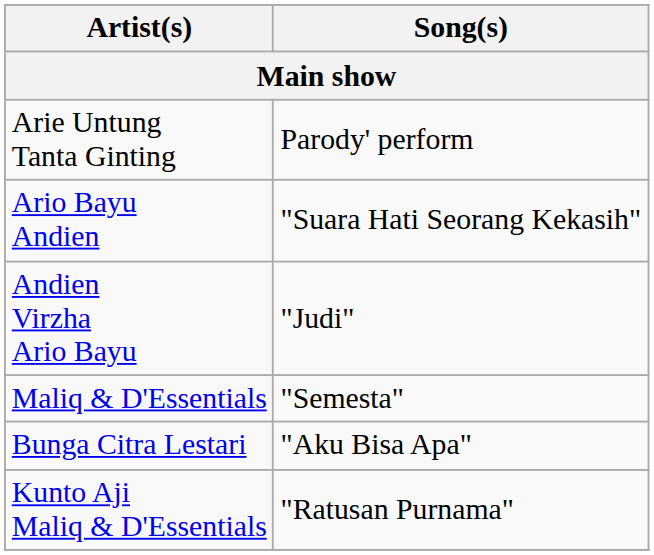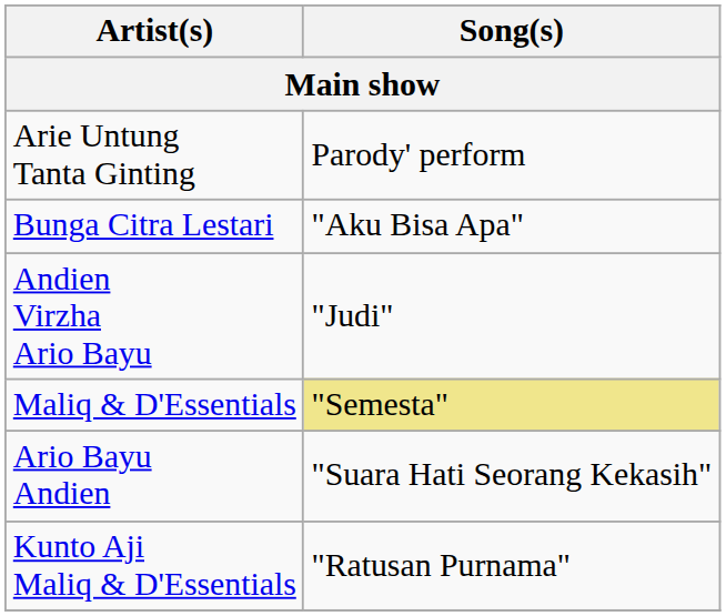 <table class="wikitable">
 <tr>
 <th>Artist(s)</th>
 <th>Song(s)</th>
 </tr>
 <tr>
 <th colspan= "2">Main show</th>
 </tr>
 <tr>
 <td>Arie Untung<br>Tanta Ginting</td>
 <td>Parody' perform</td>
 </tr>
 <tr>
-<td><a href='#'>Ario Bayu</a><br><a href='#'>Andien</a></td>
-<td>"Suara Hati Seorang Kekasih"</td>
+<td><a href='#'>Bunga Citra Lestari</a></td>
+<td>"Aku Bisa Apa"</td>
 </tr>
 <tr>
 <td><a href='#'>Andien</a><br><a href='#'>Virzha</a><br><a href='#'>Ario Bayu</a></td>
 <td>"Judi"</td>
 </tr>
 <tr>
 <td><a href='#'>Maliq & D'Essentials</a></td>
-<td>"Semesta"</td>
+<td style="background: khaki;">"Semesta"</td>
 </tr>
 <tr>
-<td><a href='#'>Bunga Citra Lestari</a></td>
-<td>"Aku Bisa Apa"</td>
+<td><a href='#'>Ario Bayu</a><br><a href='#'>Andien</a></td>
+<td>"Suara Hati Seorang Kekasih"</td>
 </tr>
 <tr>
 <td><a href='#'>Kunto Aji</a><br><a href='#'>Maliq & D'Essentials</a></td>
 <td>"Ratusan Purnama"</td>
 </tr>
 <tr>
 </tr>
 </table>
